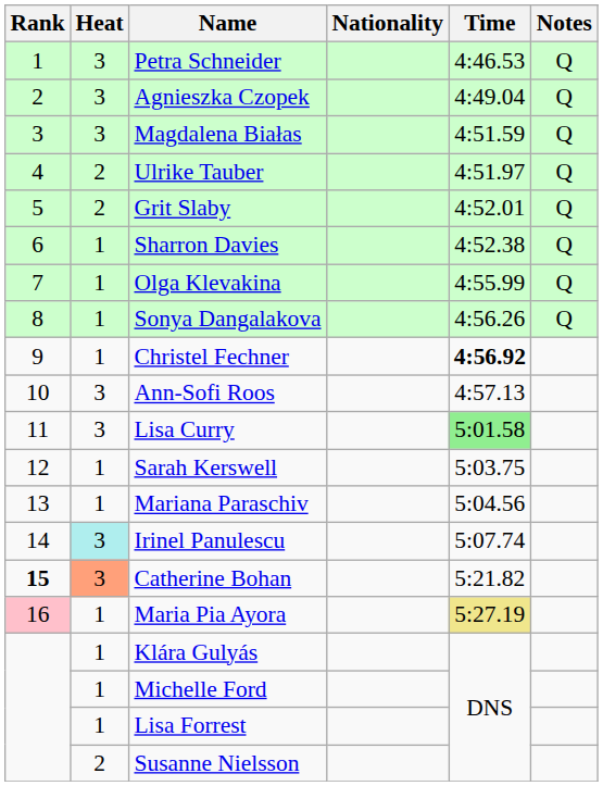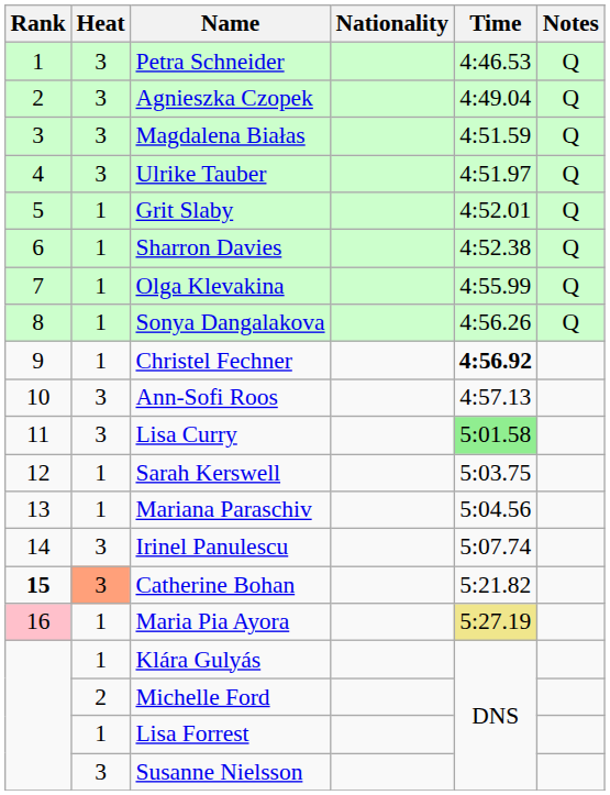 <table class="wikitable sortable" style="text-align:center">
 <tr>
 <th>Rank</th>
 <th>Heat</th>
 <th>Name</th>
 <th>Nationality</th>
 <th>Time</th>
 <th>Notes</th>
 </tr>
 <tr bgcolor=ccffcc>
 <td>1</td>
 <td>3</td>
 <td align=left><a href='#'>Petra Schneider</a></td>
 <td align=left></td>
 <td>4:46.53</td>
 <td>Q</td>
 </tr>
 <tr bgcolor=ccffcc>
 <td>2</td>
 <td>3</td>
 <td align=left><a href='#'>Agnieszka Czopek</a></td>
 <td align=left></td>
 <td>4:49.04</td>
 <td>Q</td>
 </tr>
 <tr bgcolor=ccffcc>
 <td>3</td>
 <td>3</td>
 <td align=left><a href='#'>Magdalena Białas</a></td>
 <td align=left></td>
 <td>4:51.59</td>
 <td>Q</td>
 </tr>
 <tr bgcolor=ccffcc>
 <td>4</td>
-<td>2</td>
+<td>3</td>
 <td align=left><a href='#'>Ulrike Tauber</a></td>
 <td align=left></td>
 <td>4:51.97</td>
 <td>Q</td>
 </tr>
 <tr bgcolor=ccffcc>
 <td>5</td>
-<td>2</td>
+<td>1</td>
 <td align=left><a href='#'>Grit Slaby</a></td>
 <td align=left></td>
 <td>4:52.01</td>
 <td>Q</td>
 </tr>
 <tr bgcolor=ccffcc>
 <td>6</td>
 <td>1</td>
 <td align=left><a href='#'>Sharron Davies</a></td>
 <td align=left></td>
 <td>4:52.38</td>
 <td>Q</td>
 </tr>
 <tr bgcolor=ccffcc>
 <td>7</td>
 <td>1</td>
 <td align=left><a href='#'>Olga Klevakina</a></td>
 <td align=left></td>
 <td>4:55.99</td>
 <td>Q</td>
 </tr>
 <tr bgcolor=ccffcc>
 <td>8</td>
 <td>1</td>
 <td align=left><a href='#'>Sonya Dangalakova</a></td>
 <td align=left></td>
 <td>4:56.26</td>
 <td>Q</td>
 </tr>
 <tr>
 <td>9</td>
 <td>1</td>
 <td align=left><a href='#'>Christel Fechner</a></td>
 <td align=left></td>
 <td><strong>4:56.92</strong></td>
 <td></td>
 </tr>
 <tr>
 <td>10</td>
 <td>3</td>
 <td align=left><a href='#'>Ann-Sofi Roos</a></td>
 <td align=left></td>
 <td>4:57.13</td>
 <td></td>
 </tr>
 <tr>
 <td>11</td>
 <td>3</td>
 <td align=left><a href='#'>Lisa Curry</a></td>
 <td align=left></td>
 <td style="background: lightgreen;">5:01.58</td>
 <td></td>
 </tr>
 <tr>
 <td>12</td>
 <td>1</td>
 <td align=left><a href='#'>Sarah Kerswell</a></td>
 <td align=left></td>
 <td>5:03.75</td>
 <td></td>
 </tr>
 <tr>
 <td>13</td>
 <td>1</td>
 <td align=left><a href='#'>Mariana Paraschiv</a></td>
 <td align=left></td>
 <td>5:04.56</td>
 <td></td>
 </tr>
 <tr>
 <td>14</td>
-<td style="background: paleturquoise;">3</td>
+<td>3</td>
 <td align=left><a href='#'>Irinel Panulescu</a></td>
 <td align=left></td>
 <td>5:07.74</td>
 <td></td>
 </tr>
 <tr>
 <td><strong>15</strong></td>
 <td style="background: lightsalmon;">3</td>
 <td align=left><a href='#'>Catherine Bohan</a></td>
 <td align=left></td>
 <td>5:21.82</td>
 <td></td>
 </tr>
 <tr>
 <td style="background: pink;">16</td>
 <td>1</td>
 <td align=left><a href='#'>Maria Pia Ayora</a></td>
 <td align=left></td>
 <td style="background: khaki;">5:27.19</td>
 <td></td>
 </tr>
 <tr>
 <td rowspan=4></td>
 <td>1</td>
 <td align=left><a href='#'>Klára Gulyás</a></td>
 <td align=left></td>
 <td rowspan=4>DNS</td>
 <td></td>
 </tr>
 <tr>
-<td>1</td>
+<td>2</td>
 <td align=left><a href='#'>Michelle Ford</a></td>
 <td align=left></td>
 <td></td>
 </tr>
 <tr>
 <td>1</td>
 <td align=left><a href='#'>Lisa Forrest</a></td>
 <td align=left></td>
 <td></td>
 </tr>
 <tr>
-<td>2</td>
+<td>3</td>
 <td align=left><a href='#'>Susanne Nielsson</a></td>
 <td align=left></td>
 <td></td>
 </tr>
 </table>
